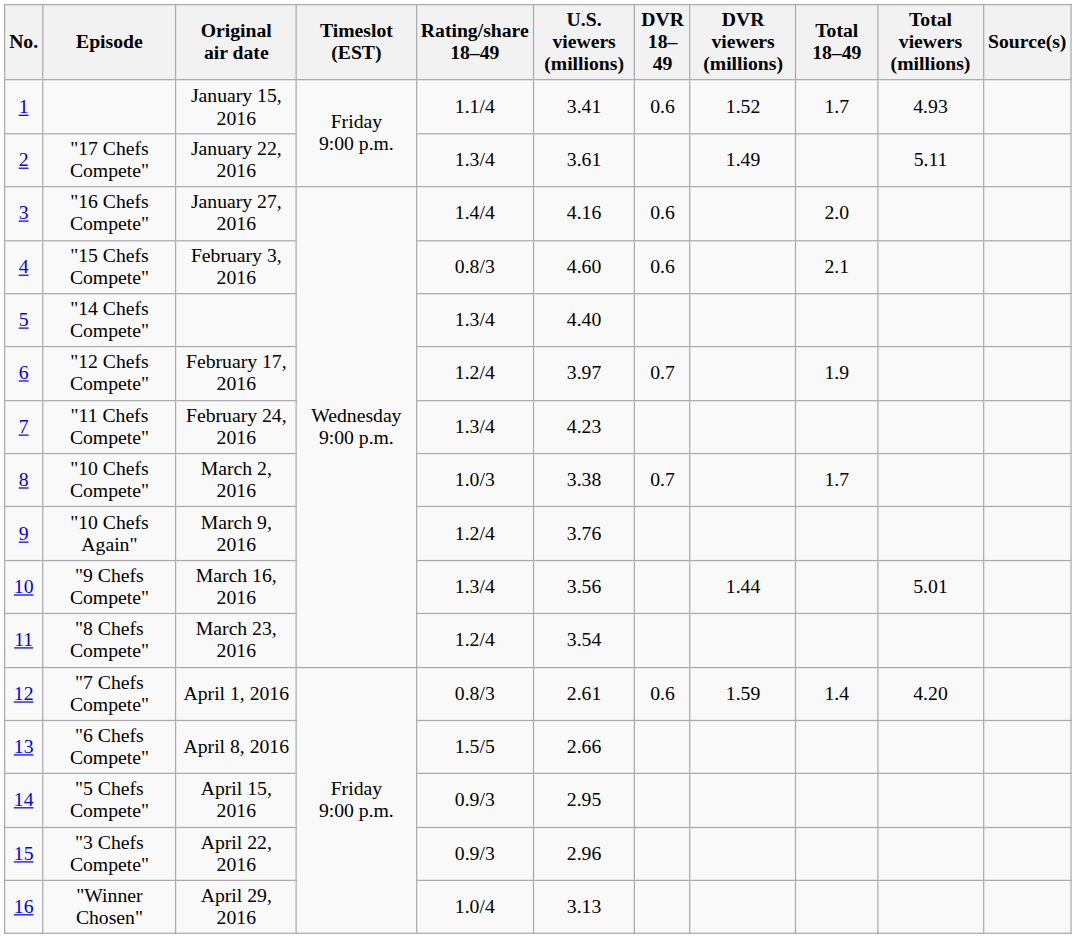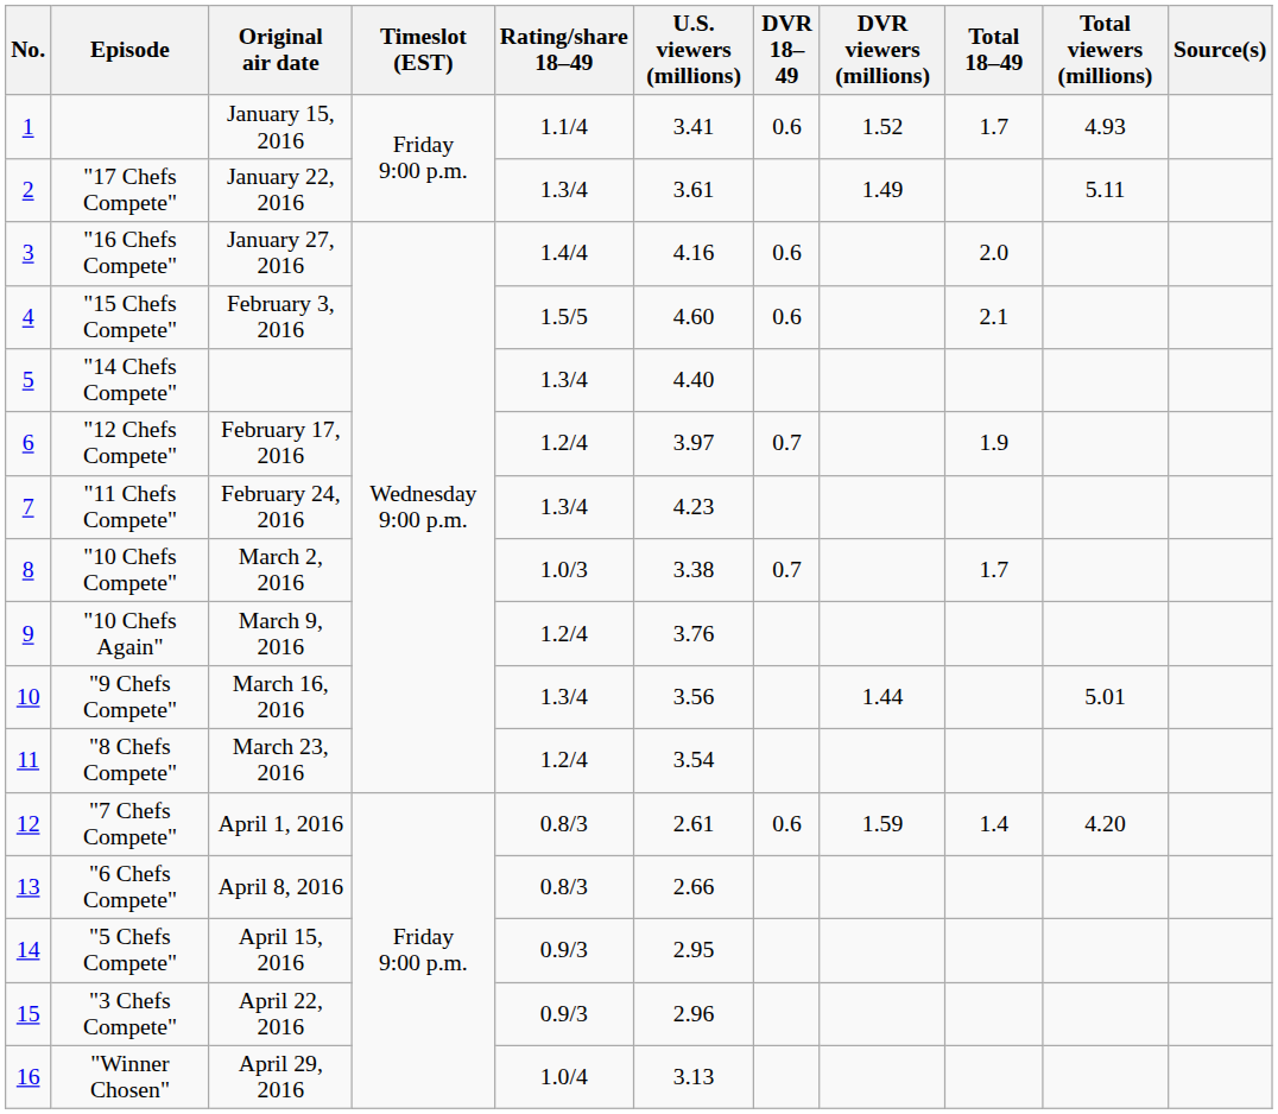 <table class="wikitable sortable plainrowheaders" style="text-align:center">
 <tr>
 <th scope="col">No.</th>
 <th scope="col">Episode</th>
 <th scope="col">Original<br>air date</th>
 <th scope="col">Timeslot (EST)</th>
 <th scope="col">Rating/share<br>18–49</th>
 <th scope="col">U.S. viewers<br>(millions)</th>
 <th scope="col">DVR<br>18–49</th>
 <th scope="col">DVR viewers<br>(millions)</th>
 <th scope="col">Total 18–49</th>
 <th scope="col">Total viewers<br>(millions)</th>
 <th scope="col" class="unsortable">Source(s)</th>
 </tr>
 <tr>
 <td scope="row"><a href='#'>1</a></td>
 <td></td>
 <td>January 15, 2016</td>
 <td rowspan="2">Friday<br>9:00 p.m.</td>
 <td>1.1/4</td>
 <td>3.41</td>
 <td>0.6</td>
 <td>1.52</td>
 <td>1.7</td>
 <td>4.93</td>
 <td></td>
 </tr>
 <tr>
 <td scope="row"><a href='#'>2</a></td>
 <td>"17 Chefs Compete"</td>
 <td>January 22, 2016</td>
 <td>1.3/4</td>
 <td>3.61</td>
 <td></td>
 <td>1.49</td>
 <td></td>
 <td>5.11</td>
 <td></td>
 </tr>
 <tr>
 <td scope="row"><a href='#'>3</a></td>
 <td>"16 Chefs Compete"</td>
 <td>January 27, 2016</td>
 <td rowspan="9">Wednesday<br>9:00 p.m.</td>
 <td>1.4/4</td>
 <td>4.16</td>
 <td>0.6</td>
 <td></td>
 <td>2.0</td>
 <td></td>
 <td></td>
 </tr>
 <tr>
 <td scope="row"><a href='#'>4</a></td>
 <td>"15 Chefs Compete"</td>
 <td>February 3, 2016</td>
-<td>0.8/3</td>
+<td>1.5/5</td>
 <td>4.60</td>
 <td>0.6</td>
 <td></td>
 <td>2.1</td>
 <td></td>
 <td></td>
 </tr>
 <tr>
 <td scope="row"><a href='#'>5</a></td>
 <td>"14 Chefs Compete"</td>
 <td></td>
 <td>1.3/4</td>
 <td>4.40</td>
 <td></td>
 <td></td>
 <td></td>
 <td></td>
 <td></td>
 </tr>
 <tr>
 <td scope="row"><a href='#'>6</a></td>
 <td>"12 Chefs Compete"</td>
 <td>February 17, 2016</td>
 <td>1.2/4</td>
 <td>3.97</td>
 <td>0.7</td>
 <td></td>
 <td>1.9</td>
 <td></td>
 <td></td>
 </tr>
 <tr>
 <td scope="row"><a href='#'>7</a></td>
 <td>"11 Chefs Compete"</td>
 <td>February 24, 2016</td>
 <td>1.3/4</td>
 <td>4.23</td>
 <td></td>
 <td></td>
 <td></td>
 <td></td>
 <td></td>
 </tr>
 <tr>
 <td scope="row"><a href='#'>8</a></td>
 <td>"10 Chefs Compete"</td>
 <td>March 2, 2016</td>
 <td>1.0/3</td>
 <td>3.38</td>
 <td>0.7</td>
 <td></td>
 <td>1.7</td>
 <td></td>
 <td></td>
 </tr>
 <tr>
 <td scope="row"><a href='#'>9</a></td>
 <td>"10 Chefs Again"</td>
 <td>March 9, 2016</td>
 <td>1.2/4</td>
 <td>3.76</td>
 <td></td>
 <td></td>
 <td></td>
 <td></td>
 <td></td>
 </tr>
 <tr>
 <td scope="row"><a href='#'>10</a></td>
 <td>"9 Chefs Compete"</td>
 <td>March 16, 2016</td>
 <td>1.3/4</td>
 <td>3.56</td>
 <td></td>
 <td>1.44</td>
 <td></td>
 <td>5.01</td>
 <td></td>
 </tr>
 <tr>
 <td scope="row"><a href='#'>11</a></td>
 <td>"8 Chefs Compete"</td>
 <td>March 23, 2016</td>
 <td>1.2/4</td>
 <td>3.54</td>
 <td></td>
 <td></td>
 <td></td>
 <td></td>
 <td></td>
 </tr>
 <tr>
 <td scope="row"><a href='#'>12</a></td>
 <td>"7 Chefs Compete"</td>
 <td>April 1, 2016</td>
 <td rowspan="5">Friday<br>9:00 p.m.</td>
 <td>0.8/3</td>
 <td>2.61</td>
 <td>0.6</td>
 <td>1.59</td>
 <td>1.4</td>
 <td>4.20</td>
 <td></td>
 </tr>
 <tr>
 <td scope="row"><a href='#'>13</a></td>
 <td>"6 Chefs Compete"</td>
 <td>April 8, 2016</td>
-<td>1.5/5</td>
+<td>0.8/3</td>
 <td>2.66</td>
 <td></td>
 <td></td>
 <td></td>
 <td></td>
 <td></td>
 </tr>
 <tr>
 <td scope="row"><a href='#'>14</a></td>
 <td>"5 Chefs Compete"</td>
 <td>April 15, 2016</td>
 <td>0.9/3</td>
 <td>2.95</td>
 <td></td>
 <td></td>
 <td></td>
 <td></td>
 <td></td>
 </tr>
 <tr>
 <td scope="row"><a href='#'>15</a></td>
 <td>"3 Chefs Compete"</td>
 <td>April 22, 2016</td>
 <td>0.9/3</td>
 <td>2.96</td>
 <td></td>
 <td></td>
 <td></td>
 <td></td>
 <td></td>
 </tr>
 <tr>
 <td scope="row"><a href='#'>16</a></td>
 <td>"Winner Chosen"</td>
 <td>April 29, 2016</td>
 <td>1.0/4</td>
 <td>3.13</td>
 <td></td>
 <td></td>
 <td></td>
 <td></td>
 <td></td>
 </tr>
 </table>
